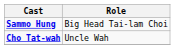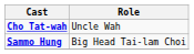 <table class="wikitable">
 <tr>
 <th>Cast</th>
 <th>Role</th>
 </tr>
 <tr>
+<td><strong><a href='#'>Cho Tat-wah</a></strong></td>
+<td>Uncle Wah</td>
+</tr>
+<tr>
 <td><strong><a href='#'>Sammo Hung</a></strong></td>
 <td>Big Head Tai-lam Choi</td>
 </tr>
 <tr>
-<td><strong><a href='#'>Cho Tat-wah</a></strong></td>
-<td>Uncle Wah</td>
-</tr>
-<tr>
 </tr>
 </table>
